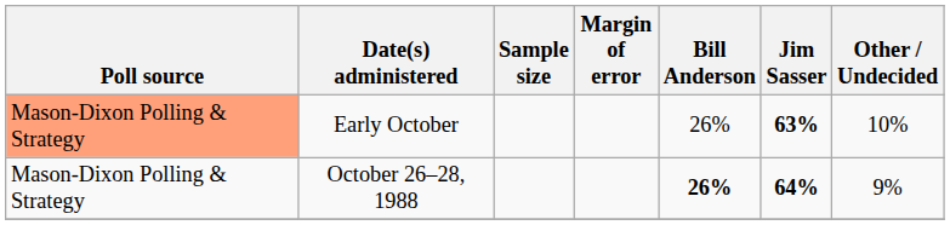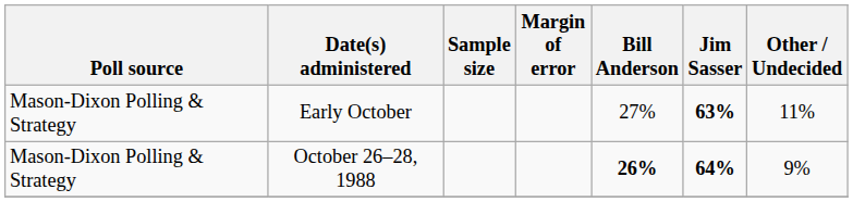 <table class="wikitable sortable mw-datatable" style="font-size:90%;text-align:center;line-height:17px">
 <tr valign=bottom>
 <th>Poll source</th>
 <th>Date(s)<br>administered</th>
 <th>Sample<br>size</th>
 <th>Margin<br>of error</th>
 <th class="unsortable">Bill<br>Anderson<br><small></small></th>
 <th class="unsortable">Jim<br>Sasser<br><small></small></th>
 <th class="unsortable">Other /<br>Undecided</th>
 </tr>
 <tr>
-<td style="background: lightsalmon; text-align:left;">Mason-Dixon Polling & Strategy</td>
+<td style="text-align:left;">Mason-Dixon Polling & Strategy</td>
 <td data-sort-value="2022-09-07">Early October</td>
 <td></td>
 <td></td>
-<td>26%</td>
+<td>27%</td>
 <td><strong>63%</strong></td>
-<td>10%</td>
+<td>11%</td>
 </tr>
 <tr>
 <td style="text-align:left;">Mason-Dixon Polling & Strategy</td>
 <td data-sort-value="2022-09-07">October 26–28, 1988</td>
 <td></td>
 <td></td>
 <td><strong>26%</strong></td>
 <td><strong>64%</strong></td>
 <td>9%</td>
 </tr>
 <tr>
 </tr>
 </table>
